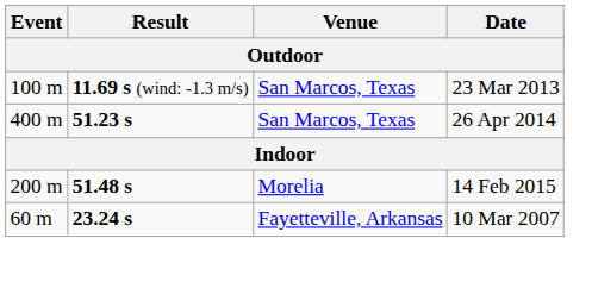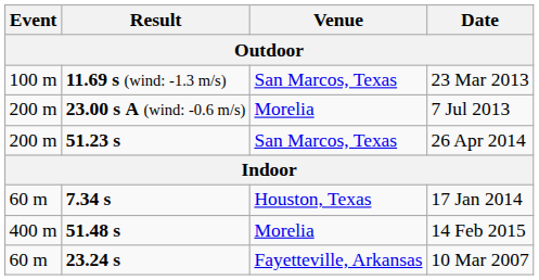 <table class="wikitable">
 <tr>
 <th>Event</th>
 <th>Result</th>
 <th>Venue</th>
 <th>Date</th>
 </tr>
 <tr>
 <th colspan="4">Outdoor</th>
 </tr>
 <tr>
 <td>100 m</td>
 <td><strong>11.69 s</strong> <small>(wind: -1.3 m/s)</small></td>
 <td> <a href='#'>San Marcos, Texas</a></td>
 <td>23 Mar 2013</td>
 </tr>
 <tr>
-<td>400 m</td>
+<td>200 m</td>
+<td><strong>23.00 s</strong> <strong>A</strong> <small>(wind: -0.6 m/s)</small></td>
+<td> <a href='#'>Morelia</a></td>
+<td>7 Jul 2013</td>
+</tr>
+<tr>
+<td>200 m</td>
 <td><strong>51.23 s</strong></td>
 <td> <a href='#'>San Marcos, Texas</a></td>
 <td>26 Apr 2014</td>
 </tr>
 <tr>
 <th colspan="4">Indoor</th>
 </tr>
 <tr>
-<td>200 m</td>
+<td>60 m</td>
+<td><strong>7.34 s</strong></td>
+<td> <a href='#'>Houston, Texas</a></td>
+<td>17 Jan 2014</td>
+</tr>
+<tr>
+<td>400 m</td>
 <td><strong>51.48 s</strong></td>
 <td> <a href='#'>Morelia</a></td>
 <td>14 Feb 2015</td>
 </tr>
 <tr>
 <td>60 m</td>
 <td><strong>23.24 s</strong></td>
 <td> <a href='#'>Fayetteville, Arkansas</a></td>
 <td>10 Mar 2007</td>
 </tr>
 </table>
